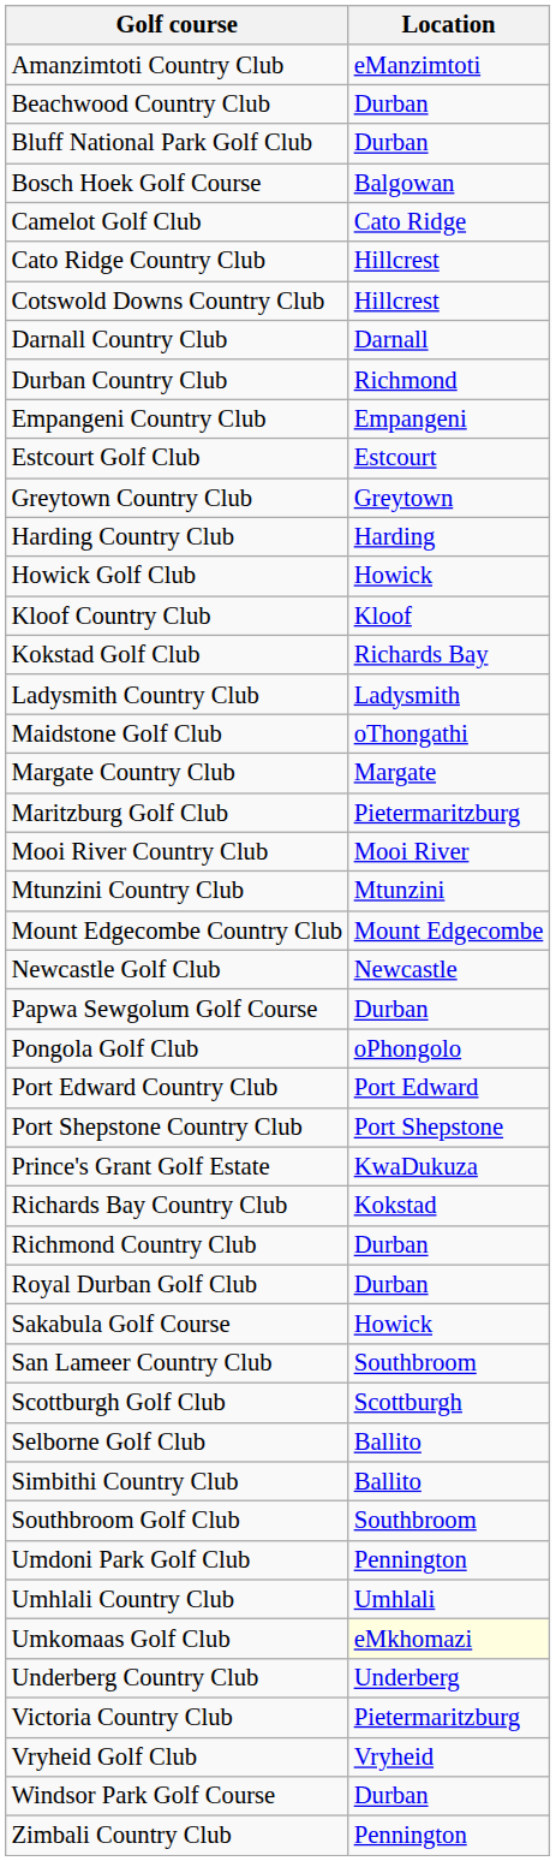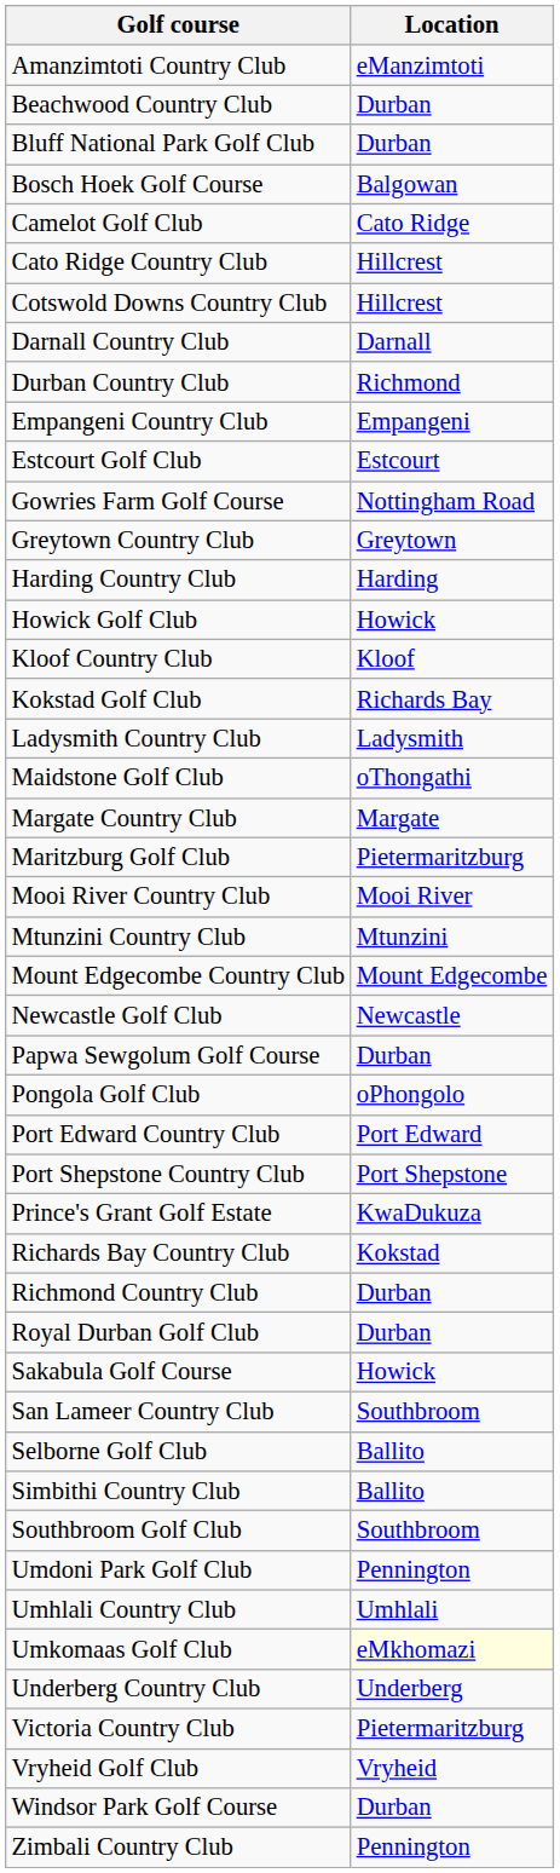 <table class="wikitable sortable">
 <tr>
 <th>Golf course</th>
 <th>Location</th>
 </tr>
 <tr>
 <td>Amanzimtoti Country Club</td>
 <td><a href='#'>eManzimtoti</a></td>
 </tr>
 <tr>
 <td>Beachwood Country Club</td>
 <td><a href='#'>Durban</a></td>
 </tr>
 <tr>
 <td>Bluff National Park Golf Club</td>
 <td><a href='#'>Durban</a></td>
 </tr>
 <tr>
 <td>Bosch Hoek Golf Course</td>
 <td><a href='#'>Balgowan</a></td>
 </tr>
 <tr>
 <td>Camelot Golf Club</td>
 <td><a href='#'>Cato Ridge</a></td>
 </tr>
 <tr>
 <td>Cato Ridge Country Club</td>
 <td><a href='#'>Hillcrest</a></td>
 </tr>
 <tr>
 <td>Cotswold Downs Country Club</td>
 <td><a href='#'>Hillcrest</a></td>
 </tr>
 <tr>
 <td>Darnall Country Club</td>
 <td><a href='#'>Darnall</a></td>
 </tr>
 <tr>
 <td>Durban Country Club</td>
 <td><a href='#'>Richmond</a></td>
 </tr>
 <tr>
 <td>Empangeni Country Club</td>
 <td><a href='#'>Empangeni</a></td>
 </tr>
 <tr>
 <td>Estcourt Golf Club</td>
 <td><a href='#'>Estcourt</a></td>
+</tr>
+<tr>
+<td>Gowries Farm Golf Course</td>
+<td><a href='#'>Nottingham Road</a></td>
 </tr>
 <tr>
 <td>Greytown Country Club</td>
 <td><a href='#'>Greytown</a></td>
 </tr>
 <tr>
 <td>Harding Country Club</td>
 <td><a href='#'>Harding</a></td>
 </tr>
 <tr>
 <td>Howick Golf Club</td>
 <td><a href='#'>Howick</a></td>
 </tr>
 <tr>
 <td>Kloof Country Club</td>
 <td><a href='#'>Kloof</a></td>
 </tr>
 <tr>
 <td>Kokstad Golf Club</td>
 <td><a href='#'>Richards Bay</a></td>
 </tr>
 <tr>
 <td>Ladysmith Country Club</td>
 <td><a href='#'>Ladysmith</a></td>
 </tr>
 <tr>
 <td>Maidstone Golf Club</td>
 <td><a href='#'>oThongathi</a></td>
 </tr>
 <tr>
 <td>Margate Country Club</td>
 <td><a href='#'>Margate</a></td>
 </tr>
 <tr>
 <td>Maritzburg Golf Club</td>
 <td><a href='#'>Pietermaritzburg</a></td>
 </tr>
 <tr>
 <td>Mooi River Country Club</td>
 <td><a href='#'>Mooi River</a></td>
 </tr>
 <tr>
 <td>Mtunzini Country Club</td>
 <td><a href='#'>Mtunzini</a></td>
 </tr>
 <tr>
 <td>Mount Edgecombe Country Club</td>
 <td><a href='#'>Mount Edgecombe</a></td>
 </tr>
 <tr>
 <td>Newcastle Golf Club</td>
 <td><a href='#'>Newcastle</a></td>
 </tr>
 <tr>
 <td>Papwa Sewgolum Golf Course</td>
 <td><a href='#'>Durban</a></td>
 </tr>
 <tr>
 <td>Pongola Golf Club</td>
 <td><a href='#'>oPhongolo</a></td>
 </tr>
 <tr>
 <td>Port Edward Country Club</td>
 <td><a href='#'>Port Edward</a></td>
 </tr>
 <tr>
 <td>Port Shepstone Country Club</td>
 <td><a href='#'>Port Shepstone</a></td>
 </tr>
 <tr>
 <td>Prince's Grant Golf Estate</td>
 <td><a href='#'>KwaDukuza</a></td>
 </tr>
 <tr>
 <td>Richards Bay Country Club</td>
 <td><a href='#'>Kokstad</a></td>
 </tr>
 <tr>
 <td>Richmond Country Club</td>
 <td><a href='#'>Durban</a></td>
 </tr>
 <tr>
 <td>Royal Durban Golf Club</td>
 <td><a href='#'>Durban</a></td>
 </tr>
 <tr>
 <td>Sakabula Golf Course</td>
 <td><a href='#'>Howick</a></td>
 </tr>
 <tr>
 <td>San Lameer Country Club</td>
 <td><a href='#'>Southbroom</a></td>
 </tr>
 <tr>
-<td>Scottburgh Golf Club</td>
-<td><a href='#'>Scottburgh</a></td>
-</tr>
-<tr>
 <td>Selborne Golf Club</td>
 <td><a href='#'>Ballito</a></td>
 </tr>
 <tr>
 <td>Simbithi Country Club</td>
 <td><a href='#'>Ballito</a></td>
 </tr>
 <tr>
 <td>Southbroom Golf Club</td>
 <td><a href='#'>Southbroom</a></td>
 </tr>
 <tr>
 <td>Umdoni Park Golf Club</td>
 <td><a href='#'>Pennington</a></td>
 </tr>
 <tr>
 <td>Umhlali Country Club </td>
 <td><a href='#'>Umhlali</a></td>
 </tr>
 <tr>
 <td>Umkomaas Golf Club</td>
 <td style="background: lightyellow;"><a href='#'>eMkhomazi</a></td>
 </tr>
 <tr>
 <td>Underberg Country Club</td>
 <td><a href='#'>Underberg</a></td>
 </tr>
 <tr>
 <td>Victoria Country Club</td>
 <td><a href='#'>Pietermaritzburg</a></td>
 </tr>
 <tr>
 <td>Vryheid Golf Club</td>
 <td><a href='#'>Vryheid</a></td>
 </tr>
 <tr>
 <td>Windsor Park Golf Course</td>
 <td><a href='#'>Durban</a></td>
 </tr>
 <tr>
 <td>Zimbali Country Club</td>
 <td><a href='#'>Pennington</a></td>
 </tr>
 </table>
